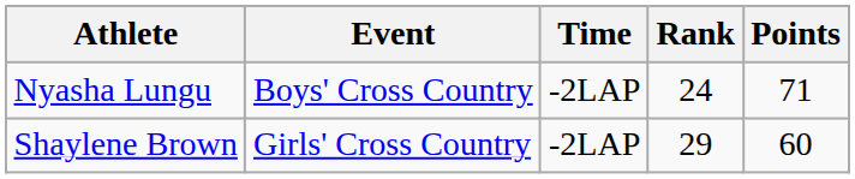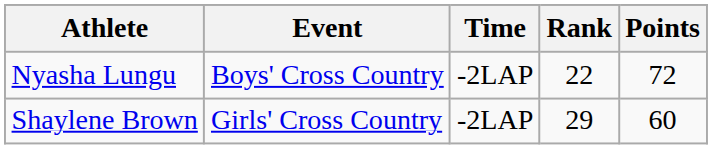 <table class="wikitable" border="1" style="font-size:90%">
 <tr>
 <th>Athlete</th>
 <th>Event</th>
 <th>Time</th>
 <th>Rank</th>
 <th>Points</th>
 </tr>
 <tr>
 <td><a href='#'>Nyasha Lungu</a></td>
 <td><a href='#'>Boys' Cross Country</a></td>
 <td align=center>-2LAP</td>
-<td align=center>24</td>
-<td align=center>71</td>
+<td align=center>22</td>
+<td align=center>72</td>
 </tr>
 <tr>
 <td><a href='#'>Shaylene Brown</a></td>
 <td><a href='#'>Girls' Cross Country</a></td>
 <td align=center>-2LAP</td>
 <td align=center>29</td>
 <td align=center>60</td>
 </tr>
 </table>
